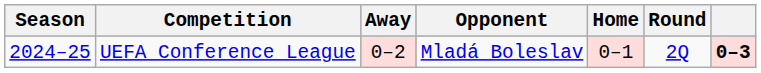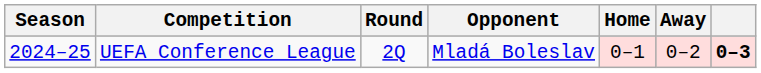 <table class="wikitable" style="text-align:center">
 <tr>
 <th>Season</th>
 <th>Competition</th>
-<th>Away</th>
+<th>Round</th>
 <th>Opponent</th>
 <th>Home</th>
-<th>Round</th>
+<th>Away</th>
 <th></th>
 </tr>
 <tr>
 <td><a href='#'>2024–25</a></td>
 <td><a href='#'>UEFA Conference League</a></td>
-<td style="text-align:center; background:#fdd;">0–2</td>
+<td><a href='#'>2Q</a></td>
 <td align="left"> <a href='#'>Mladá Boleslav</a></td>
 <td style="text-align:center; background:#fdd;">0–1</td>
-<td><a href='#'>2Q</a></td>
+<td style="text-align:center; background:#fdd;">0–2</td>
 <td style="text-align:center; background:#fdd;"><strong>0–3</strong></td>
 </tr>
 </table>
